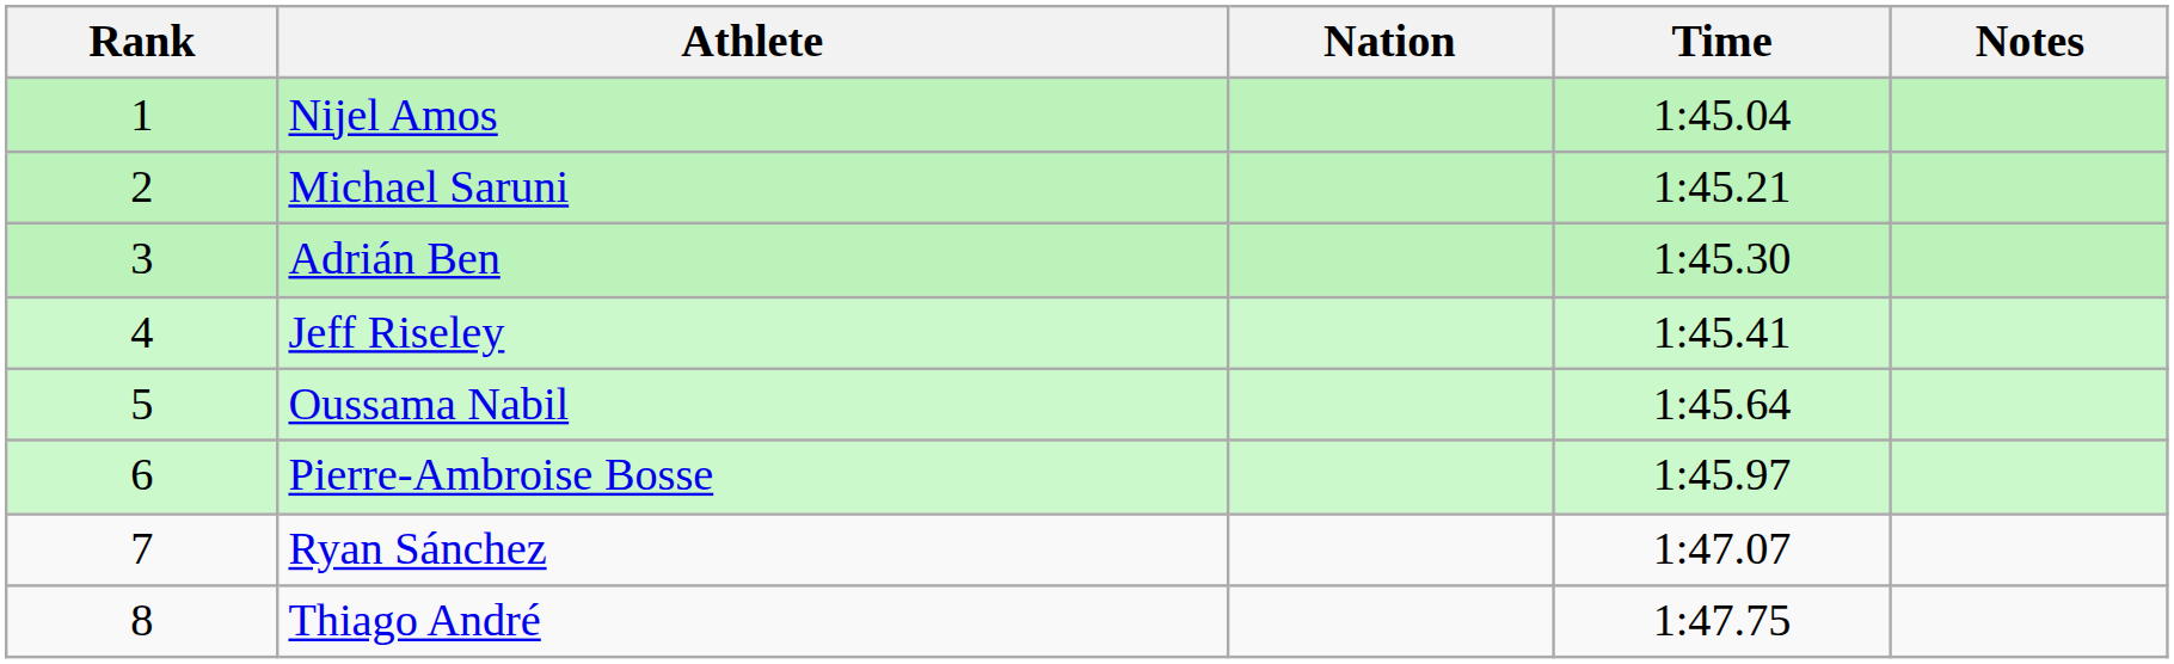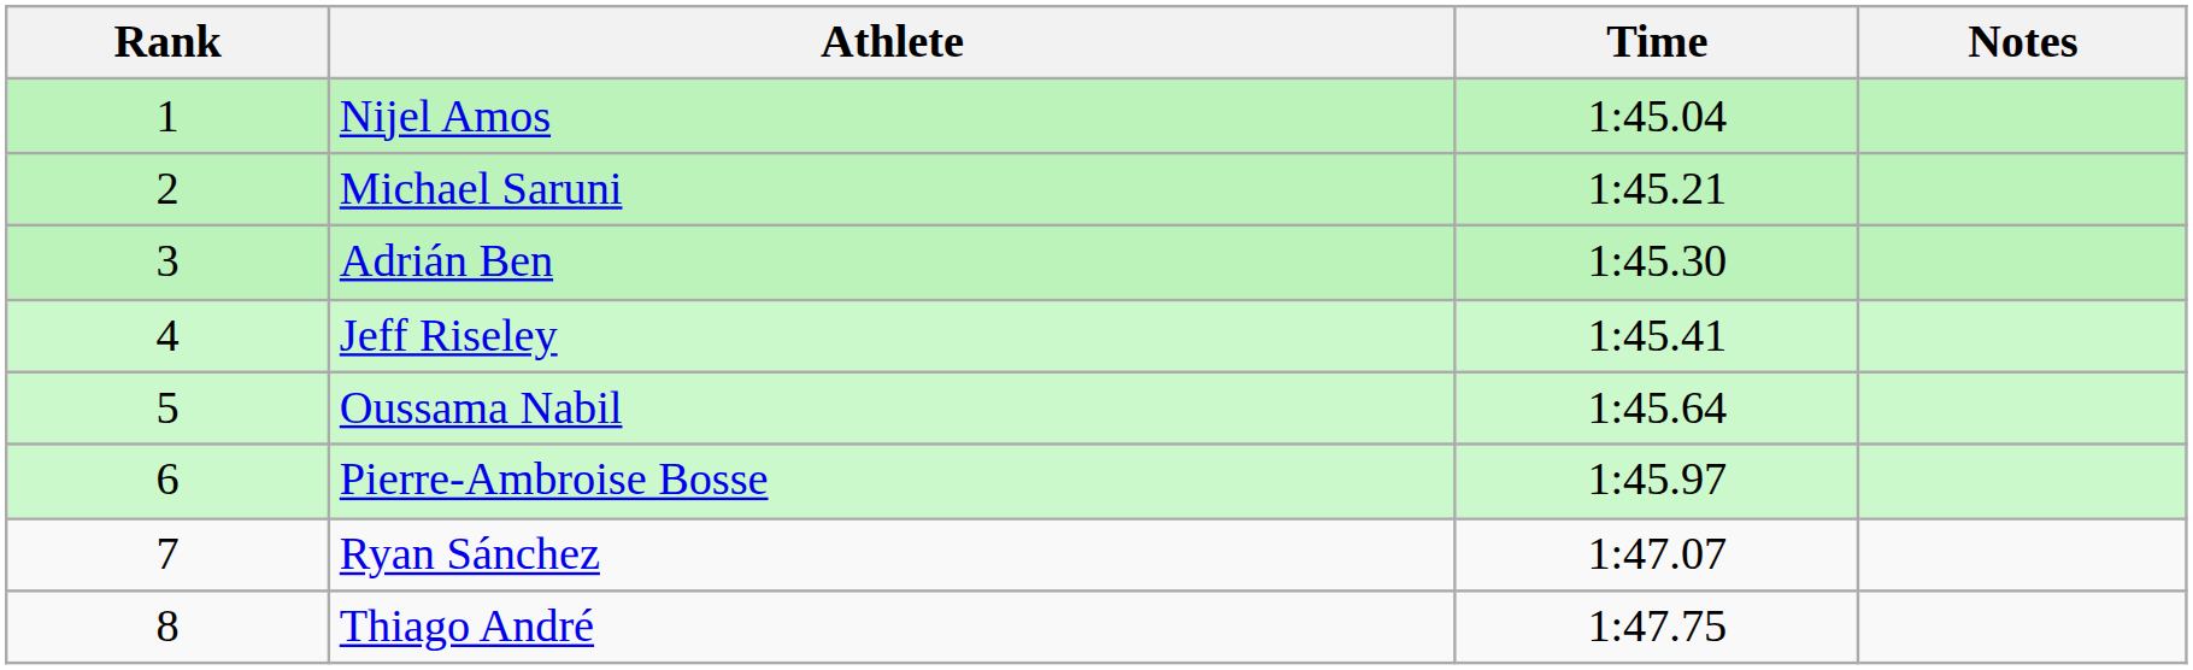 <table class="wikitable sortable" style="text-align:center;width: 60%;">
 <tr>
 <th>Rank</th>
 <th>Athlete</th>
-<th>Nation</th>
 <th>Time</th>
 <th>Notes</th>
 </tr>
 <tr bgcolor=#bbf3bb>
 <td>1</td>
 <td align="left"><a href='#'>Nijel Amos</a></td>
-<td align="left"></td>
 <td>1:45.04</td>
 <td></td>
 </tr>
 <tr bgcolor=#bbf3bb>
 <td>2</td>
 <td align="left"><a href='#'>Michael Saruni</a></td>
-<td align="left"></td>
 <td>1:45.21</td>
 <td></td>
 </tr>
 <tr bgcolor=#bbf3bb>
 <td>3</td>
 <td align="left"><a href='#'>Adrián Ben</a></td>
-<td align="left"></td>
 <td>1:45.30</td>
 <td></td>
 </tr>
 <tr bgcolor=ccf9cc>
 <td>4</td>
 <td align="left"><a href='#'>Jeff Riseley</a></td>
-<td align="left"></td>
 <td>1:45.41</td>
 <td></td>
 </tr>
 <tr bgcolor=ccf9cc>
 <td>5</td>
 <td align="left"><a href='#'>Oussama Nabil</a></td>
-<td align="left"></td>
 <td>1:45.64</td>
 <td></td>
 </tr>
 <tr bgcolor=ccf9cc>
 <td>6</td>
 <td align="left"><a href='#'>Pierre-Ambroise Bosse</a></td>
-<td align="left"></td>
 <td>1:45.97</td>
 <td></td>
 </tr>
 <tr>
 <td>7</td>
 <td align="left"><a href='#'>Ryan Sánchez</a></td>
-<td align="left"></td>
 <td>1:47.07</td>
 <td></td>
 </tr>
 <tr>
 <td>8</td>
 <td align="left"><a href='#'>Thiago André</a></td>
-<td align="left"></td>
 <td>1:47.75</td>
 <td></td>
 </tr>
 </table>
